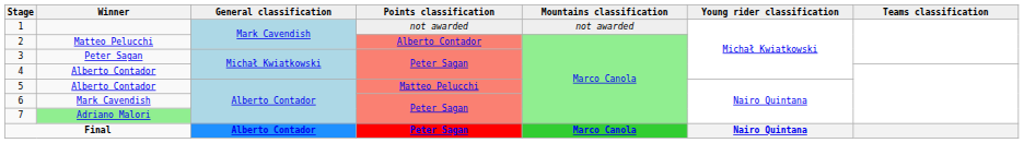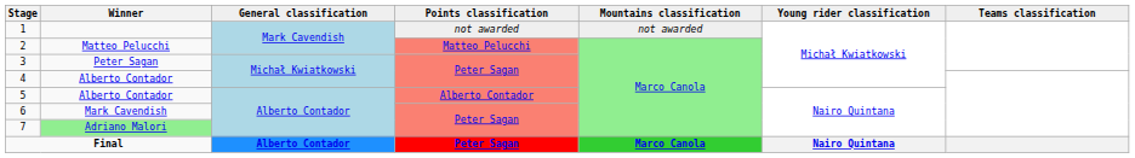 <table class="wikitable" style="text-align: center; font-size:smaller;">
 <tr>
 <th width="1%">Stage</th>
 <th width="14%">Winner</th>
 <th style="background:#EFEFEF;" width="15%">General classification<br></th>
 <th style="background:#EFEFEF;" width="15%">Points classification<br></th>
 <th style="background:#EFEFEF;" width="15%">Mountains classification<br></th>
 <th style="background:#EFEFEF;" width="15%">Young rider classification<br></th>
 <th style="background:#EFEFEF;" width="15%">Teams classification</th>
 </tr>
 <tr>
 <td>1</td>
 <td></td>
 <td style="background-color:lightblue;" rowspan=2><a href='#'>Mark Cavendish</a></td>
 <td style="background-color:#EFEFEF;"><em>not awarded</em></td>
 <td style="background-color:#EFEFEF;"><em>not awarded</em></td>
 <td style="background-color:white;" rowspan=4><a href='#'>Michał Kwiatkowski</a></td>
 <td style="background-color:white;" rowspan=3></td>
 </tr>
 <tr>
 <td>2</td>
 <td><a href='#'>Matteo Pelucchi</a></td>
-<td style="background-color:salmon;"><a href='#'>Alberto Contador</a></td>
+<td style="background-color:salmon;"><a href='#'>Matteo Pelucchi</a></td>
 <td style="background-color:lightgreen;" rowspan=6><a href='#'>Marco Canola</a></td>
 </tr>
 <tr>
 <td>3</td>
 <td><a href='#'>Peter Sagan</a></td>
 <td style="background-color:lightblue;" rowspan=2><a href='#'>Michał Kwiatkowski</a></td>
 <td style="background-color:salmon;" rowspan=2><a href='#'>Peter Sagan</a></td>
 </tr>
 <tr>
 <td>4</td>
 <td><a href='#'>Alberto Contador</a></td>
 <td style="background-color:white;" rowspan=4></td>
 </tr>
 <tr>
 <td>5</td>
 <td><a href='#'>Alberto Contador</a></td>
 <td style="background-color:lightblue;" rowspan=3><a href='#'>Alberto Contador</a></td>
-<td style="background-color:salmon;"><a href='#'>Matteo Pelucchi</a></td>
+<td style="background-color:salmon;"><a href='#'>Alberto Contador</a></td>
 <td style="background-color:white;" rowspan=3><a href='#'>Nairo Quintana</a></td>
 </tr>
 <tr>
 <td>6</td>
 <td><a href='#'>Mark Cavendish</a></td>
 <td style="background-color:salmon;" rowspan=2><a href='#'>Peter Sagan</a></td>
 </tr>
 <tr>
 <td>7</td>
 <td style="background: lightgreen;"><a href='#'>Adriano Malori</a></td>
 </tr>
 <tr>
 <td colspan="2"><strong>Final</strong></td>
 <th style="background-color:dodgerblue;"><a href='#'>Alberto Contador</a></th>
 <th style="background-color:red;"><a href='#'>Peter Sagan</a></th>
 <th style="background-color:limegreen;"><a href='#'>Marco Canola</a></th>
 <th style="background-color:offwhite;"><a href='#'>Nairo Quintana</a></th>
 <th style="background-color:offwhite;"></th>
 </tr>
 </table>
